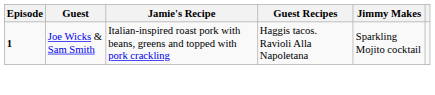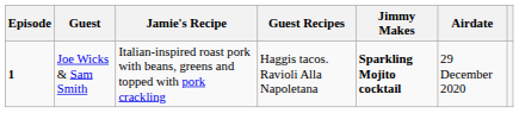 <table class="wikitable" style="font-size:95%;">
 <tr>
 <th>Episode</th>
 <th>Guest</th>
 <th>Jamie's Recipe</th>
 <th>Guest Recipes</th>
 <th>Jimmy Makes</th>
+<th>Airdate</th>
 <th></th>
 </tr>
 <tr>
 <td><strong>1</strong></td>
 <td><a href='#'>Joe Wicks</a> & <a href='#'>Sam Smith</a></td>
 <td>Italian-inspired roast pork with beans, greens and topped with <a href='#'>pork crackling</a></td>
 <td>Haggis tacos. Ravioli Alla Napoletana</td>
-<td>Sparkling Mojito cocktail</td>
+<td><strong>Sparkling Mojito cocktail</strong></td>
+<td>29 December 2020</td>
 <td></td>
 </tr>
 </table>
